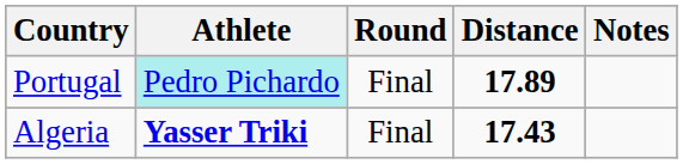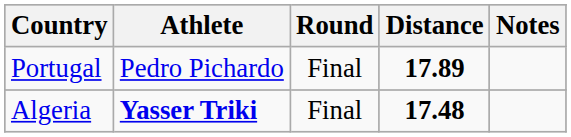 <table class="wikitable sortable" style="text-align:center">
 <tr>
 <th>Country</th>
 <th>Athlete</th>
 <th>Round</th>
 <th>Distance</th>
 <th>Notes</th>
 </tr>
 <tr>
 <td align=left><a href='#'>Portugal</a></td>
-<td align=left style="background: paleturquoise;"><a href='#'>Pedro Pichardo</a></td>
+<td align=left><a href='#'>Pedro Pichardo</a></td>
 <td>Final</td>
 <td><strong>17.89</strong></td>
 <td></td>
 </tr>
 <tr>
 <td align=left><a href='#'>Algeria</a></td>
 <td align=left><strong><a href='#'>Yasser Triki</a></strong></td>
 <td>Final</td>
-<td><strong>17.43</strong></td>
+<td><strong>17.48</strong></td>
 <td></td>
 </tr>
 </table>
